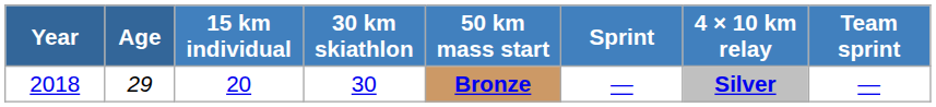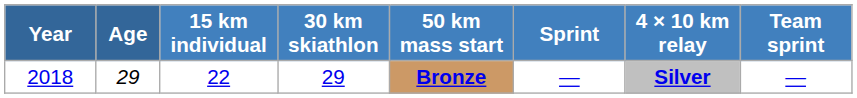 <table class="wikitable" style="font-size:95%; text-align:center; border:grey solid 1px; border-collapse:collapse; background:#ffffff;">
 <tr>
 <th style="background-color:#369; color:white; width:60px;"> Year </th>
 <th style="background-color:#369; color:white; width:40px;"> Age </th>
 <th style="background-color:#4180be; color:white; width:75px;"> 15 km <br> individual </th>
 <th style="background-color:#4180be; color:white; width:75px;"> 30 km <br> skiathlon </th>
 <th style="background-color:#4180be; color:white; width:75px;"> 50 km <br> mass start </th>
 <th style="background-color:#4180be; color:white; width:75px;"> Sprint </th>
 <th style="background-color:#4180be; color:white; width:75px;"> 4 × 10 km <br> relay </th>
 <th style="background-color:#4180be; color:white; width:75px;"> Team <br> sprint </th>
 </tr>
 <tr>
 <td><a href='#'>2018</a></td>
 <td><em>29</em></td>
-<td><a href='#'>20</a></td>
-<td><a href='#'>30</a></td>
+<td><a href='#'>22</a></td>
+<td><a href='#'>29</a></td>
 <td style="background-color: #C96;"><a href='#'><strong>Bronze</strong></a></td>
 <td><a href='#'>—</a></td>
 <td style="background-color: silver;"><a href='#'><strong>Silver</strong></a></td>
 <td><a href='#'>—</a></td>
 </tr>
 </table>
